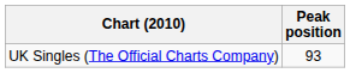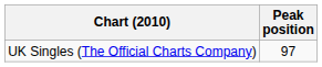 <table class="wikitable plainrowheaders">
 <tr>
 <th scope="col">Chart (2010)</th>
 <th scope="col">Peak<br>position</th>
 </tr>
 <tr>
 <td>UK Singles (<a href='#'>The Official Charts Company</a>)</td>
-<td align="center">93</td>
+<td align="center">97</td>
 </tr>
 </table>
